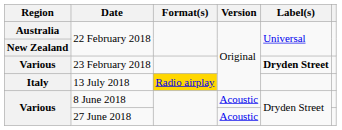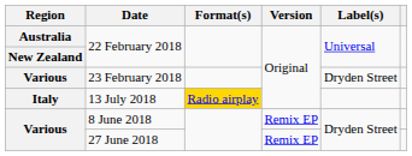 <table class="wikitable plainrowheaders">
 <tr>
 <th scope="col">Region</th>
 <th scope="col">Date</th>
 <th scope="col">Format(s)</th>
 <th scope="col">Version</th>
 <th scope="col">Label(s)</th>
 <th scope="col"></th>
 </tr>
 <tr>
 <th scope="row">Australia</th>
 <td rowspan="2">22 February 2018</td>
 <td rowspan="2"></td>
 <td rowspan="4">Original</td>
 <td rowspan="2"><a href='#'>Universal</a></td>
 <td rowspan="2" style="text-align:center;"></td>
 </tr>
 <tr>
 <th scope="row">New Zealand</th>
 </tr>
 <tr>
 <th scope="row">Various</th>
 <td>23 February 2018</td>
 <td></td>
-<td><strong>Dryden Street</strong></td>
+<td>Dryden Street</td>
 <td style="text-align:center;"></td>
 </tr>
 <tr>
 <th scope="row">Italy</th>
 <td>13 July 2018</td>
 <td style="background: gold;"><a href='#'>Radio airplay</a></td>
 <td></td>
 <td style="text-align:center;"></td>
 </tr>
 <tr>
 <th scope="row" rowspan="2">Various</th>
 <td>8 June 2018</td>
 <td rowspan="2"></td>
-<td><a href='#'>Acoustic</a></td>
+<td><a href='#'>Remix EP</a></td>
 <td rowspan="2">Dryden Street</td>
 <td style="text-align:center;"></td>
 </tr>
 <tr>
 <td>27 June 2018</td>
-<td><a href='#'>Acoustic</a></td>
+<td><a href='#'>Remix EP</a></td>
 <td style="text-align:center;"></td>
 </tr>
 </table>
